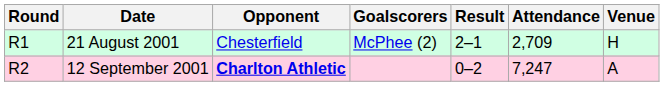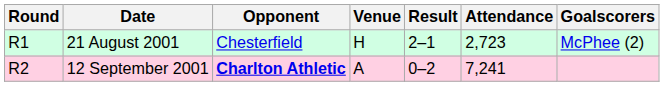 <table class="wikitable">
 <tr>
 <th>Round</th>
 <th>Date</th>
 <th>Opponent</th>
-<th>Goalscorers</th>
+<th>Venue</th>
 <th>Result</th>
 <th>Attendance</th>
-<th>Venue</th>
+<th>Goalscorers</th>
 </tr>
 <tr style="background-color: #d0ffe3;">
 <td>R1</td>
 <td>21 August 2001</td>
 <td><a href='#'>Chesterfield</a></td>
+<td>H</td>
+<td>2–1</td>
+<td>2,723</td>
 <td><a href='#'>McPhee</a> (2)</td>
-<td>2–1</td>
-<td>2,709</td>
-<td>H</td>
 </tr>
 <tr style="background-color: #ffd0e3;">
 <td>R2</td>
 <td>12 September 2001</td>
 <td><strong><a href='#'>Charlton Athletic</a></strong></td>
+<td>A</td>
+<td>0–2</td>
+<td>7,241</td>
 <td></td>
-<td>0–2</td>
-<td>7,247</td>
-<td>A</td>
 </tr>
 </table>
